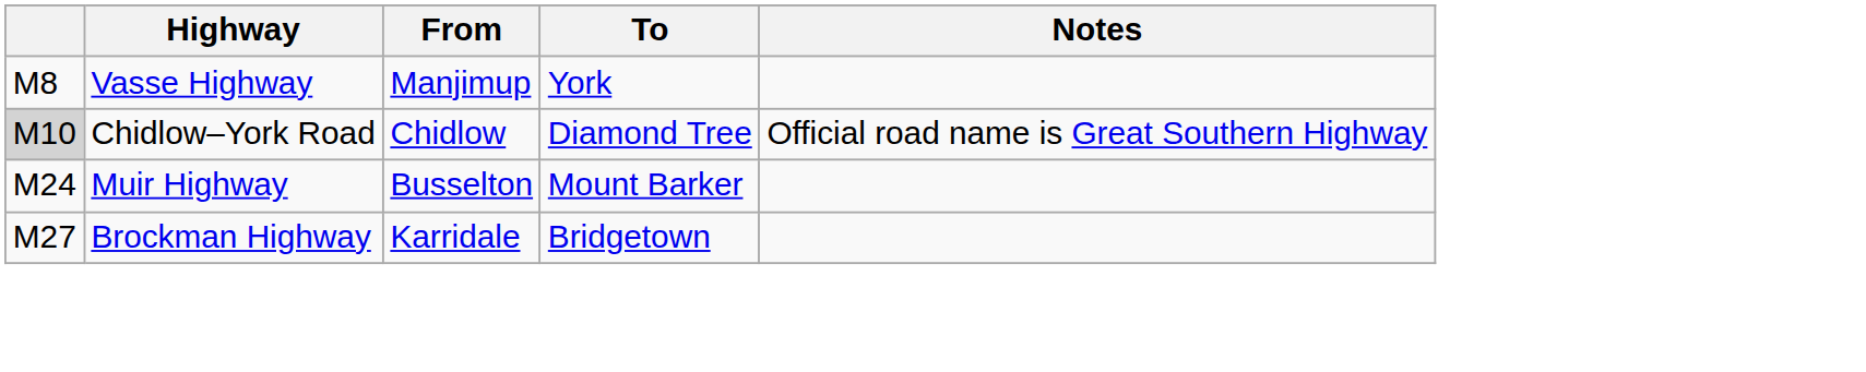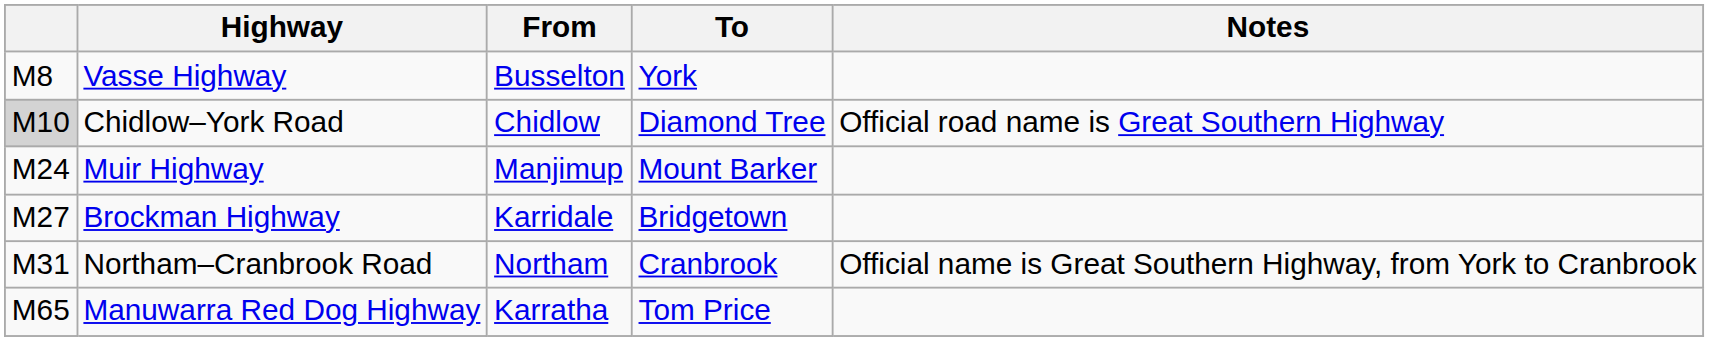 <table class="wikitable">
 <tr>
 <th scope="col"></th>
 <th scope="col">Highway</th>
 <th scope="col">From</th>
 <th scope="col">To</th>
 <th scope="col">Notes</th>
 </tr>
 <tr>
 <td>M8</td>
 <td><a href='#'>Vasse Highway</a></td>
-<td><a href='#'>Manjimup</a></td>
+<td><a href='#'>Busselton</a></td>
 <td><a href='#'>York</a></td>
 <td></td>
 </tr>
 <tr>
 <td style="background: lightgrey;">M10</td>
 <td>Chidlow–York Road</td>
 <td><a href='#'>Chidlow</a></td>
 <td><a href='#'>Diamond Tree</a></td>
 <td>Official road name is <a href='#'>Great Southern Highway</a></td>
 </tr>
 <tr>
 <td>M24</td>
 <td><a href='#'>Muir Highway</a></td>
-<td><a href='#'>Busselton</a></td>
+<td><a href='#'>Manjimup</a></td>
 <td><a href='#'>Mount Barker</a></td>
 <td></td>
 </tr>
 <tr>
 <td>M27</td>
 <td><a href='#'>Brockman Highway</a></td>
 <td><a href='#'>Karridale</a></td>
 <td><a href='#'>Bridgetown</a></td>
 <td></td>
 </tr>
+<tr>
+<td>M31</td>
+<td>Northam–Cranbrook Road</td>
+<td><a href='#'>Northam</a></td>
+<td><a href='#'>Cranbrook</a></td>
+<td>Official name is Great Southern Highway, from York to Cranbrook</td>
+</tr>
+<tr>
+<td>M65</td>
+<td><a href='#'>Manuwarra Red Dog Highway</a></td>
+<td><a href='#'>Karratha</a></td>
+<td><a href='#'>Tom Price</a></td>
+<td></td>
+</tr>
 </table>
